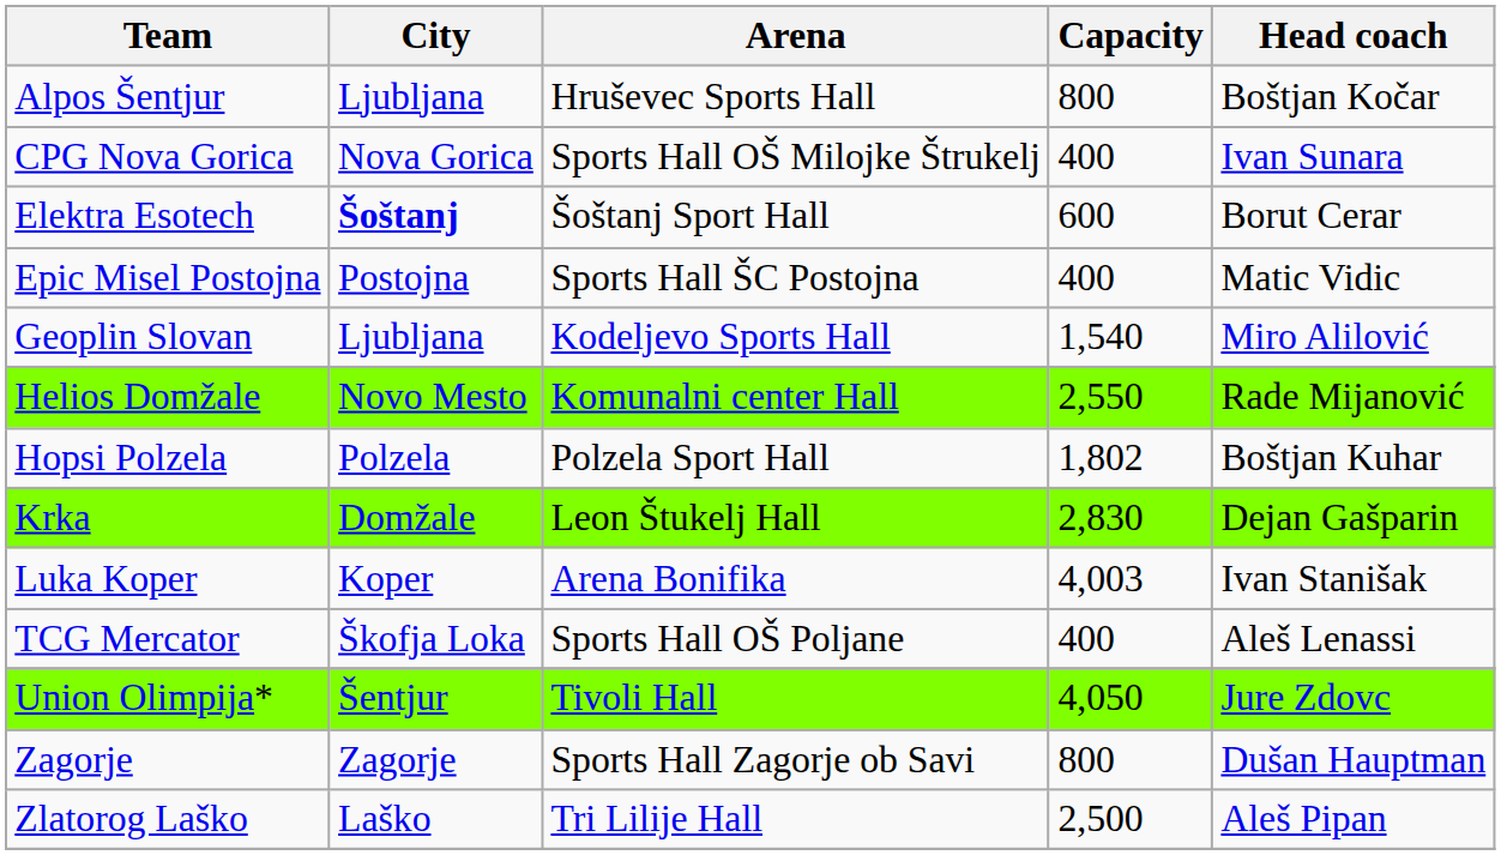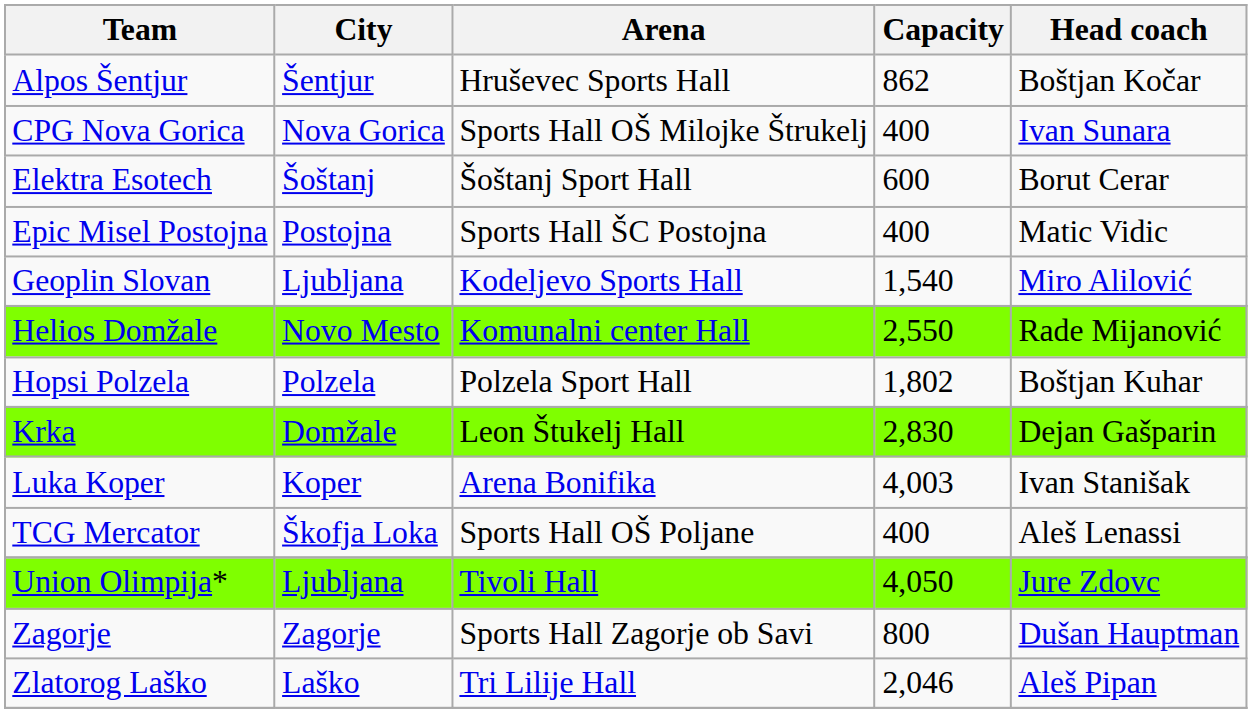 <table class="wikitable sortable">
 <tr>
 <th>Team</th>
 <th>City</th>
 <th>Arena</th>
 <th>Capacity</th>
 <th>Head coach</th>
 </tr>
 <tr>
 <td><a href='#'>Alpos Šentjur</a></td>
-<td><a href='#'>Ljubljana</a></td>
+<td><a href='#'>Šentjur</a></td>
 <td>Hruševec Sports Hall</td>
-<td>800</td>
+<td>862</td>
 <td>Boštjan Kočar</td>
 </tr>
 <tr>
 <td><a href='#'>CPG Nova Gorica</a></td>
 <td><a href='#'>Nova Gorica</a></td>
 <td>Sports Hall OŠ Milojke Štrukelj</td>
 <td>400</td>
 <td><a href='#'>Ivan Sunara</a></td>
 </tr>
 <tr>
 <td><a href='#'>Elektra Esotech</a></td>
-<td><strong><a href='#'>Šoštanj</a></strong></td>
+<td><a href='#'>Šoštanj</a></td>
 <td>Šoštanj Sport Hall</td>
 <td>600</td>
 <td>Borut Cerar</td>
 </tr>
 <tr>
 <td><a href='#'>Epic Misel Postojna</a></td>
 <td><a href='#'>Postojna</a></td>
 <td>Sports Hall ŠC Postojna</td>
 <td>400</td>
 <td>Matic Vidic</td>
 </tr>
 <tr>
 <td><a href='#'>Geoplin Slovan</a></td>
 <td><a href='#'>Ljubljana</a></td>
 <td><a href='#'>Kodeljevo Sports Hall</a></td>
 <td>1,540</td>
 <td><a href='#'>Miro Alilović</a></td>
 </tr>
 <tr>
 </tr>
 <tr bgcolor="#7FFF00">
 <td><a href='#'>Helios Domžale</a></td>
 <td><a href='#'>Novo Mesto</a></td>
 <td><a href='#'>Komunalni center Hall</a></td>
 <td>2,550</td>
 <td>Rade Mijanović</td>
 </tr>
 <tr>
 <td><a href='#'>Hopsi Polzela</a></td>
 <td><a href='#'>Polzela</a></td>
 <td>Polzela Sport Hall</td>
 <td>1,802</td>
 <td>Boštjan Kuhar</td>
 </tr>
 <tr>
 </tr>
 <tr bgcolor="#7FFF00">
 <td><a href='#'>Krka</a></td>
 <td><a href='#'>Domžale</a></td>
 <td>Leon Štukelj Hall</td>
 <td>2,830</td>
 <td>Dejan Gašparin</td>
 </tr>
 <tr>
 <td><a href='#'>Luka Koper</a></td>
 <td><a href='#'>Koper</a></td>
 <td><a href='#'>Arena Bonifika</a></td>
 <td>4,003</td>
 <td>Ivan Stanišak</td>
 </tr>
 <tr>
 <td><a href='#'>TCG Mercator</a></td>
 <td><a href='#'>Škofja Loka</a></td>
 <td>Sports Hall OŠ Poljane</td>
 <td>400</td>
 <td>Aleš Lenassi</td>
 </tr>
 <tr>
 </tr>
 <tr bgcolor="#7FFF00">
 <td><a href='#'>Union Olimpija</a>*</td>
-<td><a href='#'>Šentjur</a></td>
+<td><a href='#'>Ljubljana</a></td>
 <td><a href='#'>Tivoli Hall</a></td>
 <td>4,050</td>
 <td><a href='#'>Jure Zdovc</a></td>
 </tr>
 <tr>
 <td><a href='#'>Zagorje</a></td>
 <td><a href='#'>Zagorje</a></td>
 <td>Sports Hall Zagorje ob Savi</td>
 <td>800</td>
 <td><a href='#'>Dušan Hauptman</a></td>
 </tr>
 <tr>
 <td><a href='#'>Zlatorog Laško</a></td>
 <td><a href='#'>Laško</a></td>
 <td><a href='#'>Tri Lilije Hall</a></td>
-<td>2,500</td>
+<td>2,046</td>
 <td><a href='#'>Aleš Pipan</a></td>
 </tr>
 <tr>
 </tr>
 </table>
